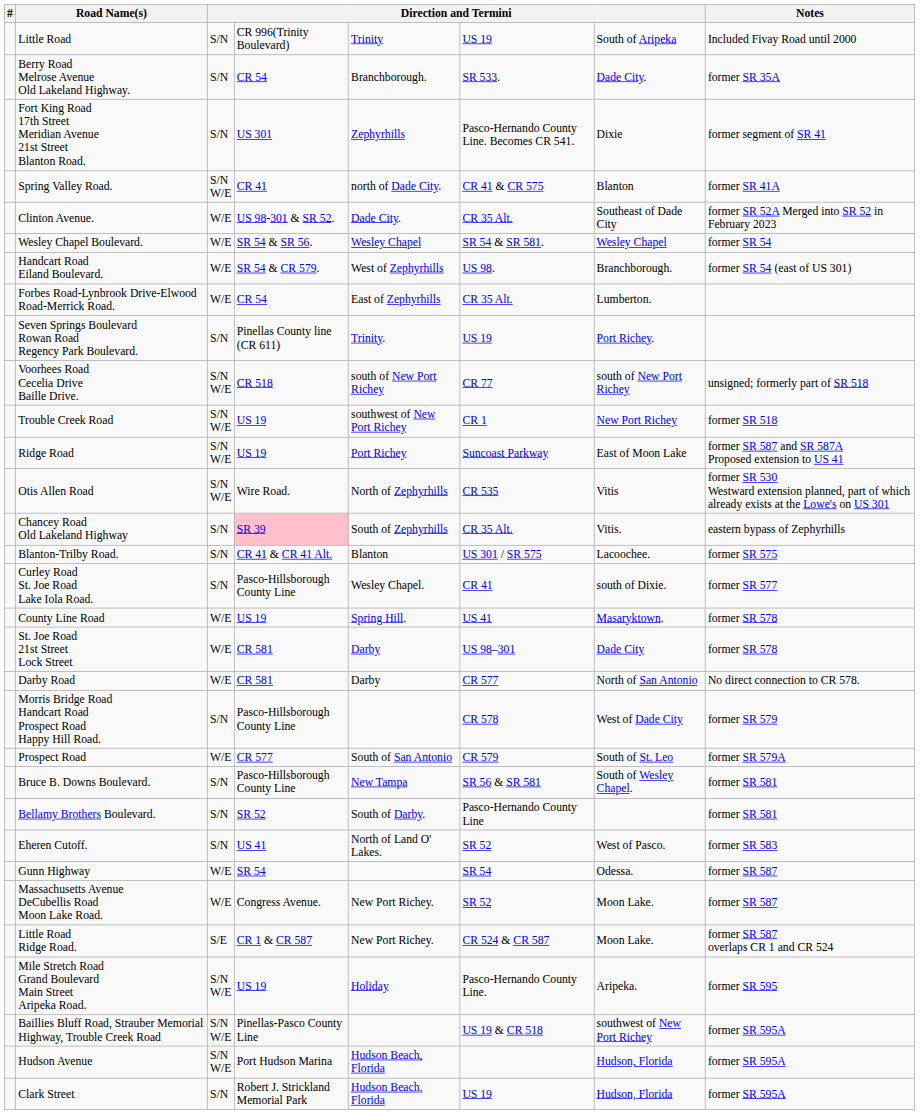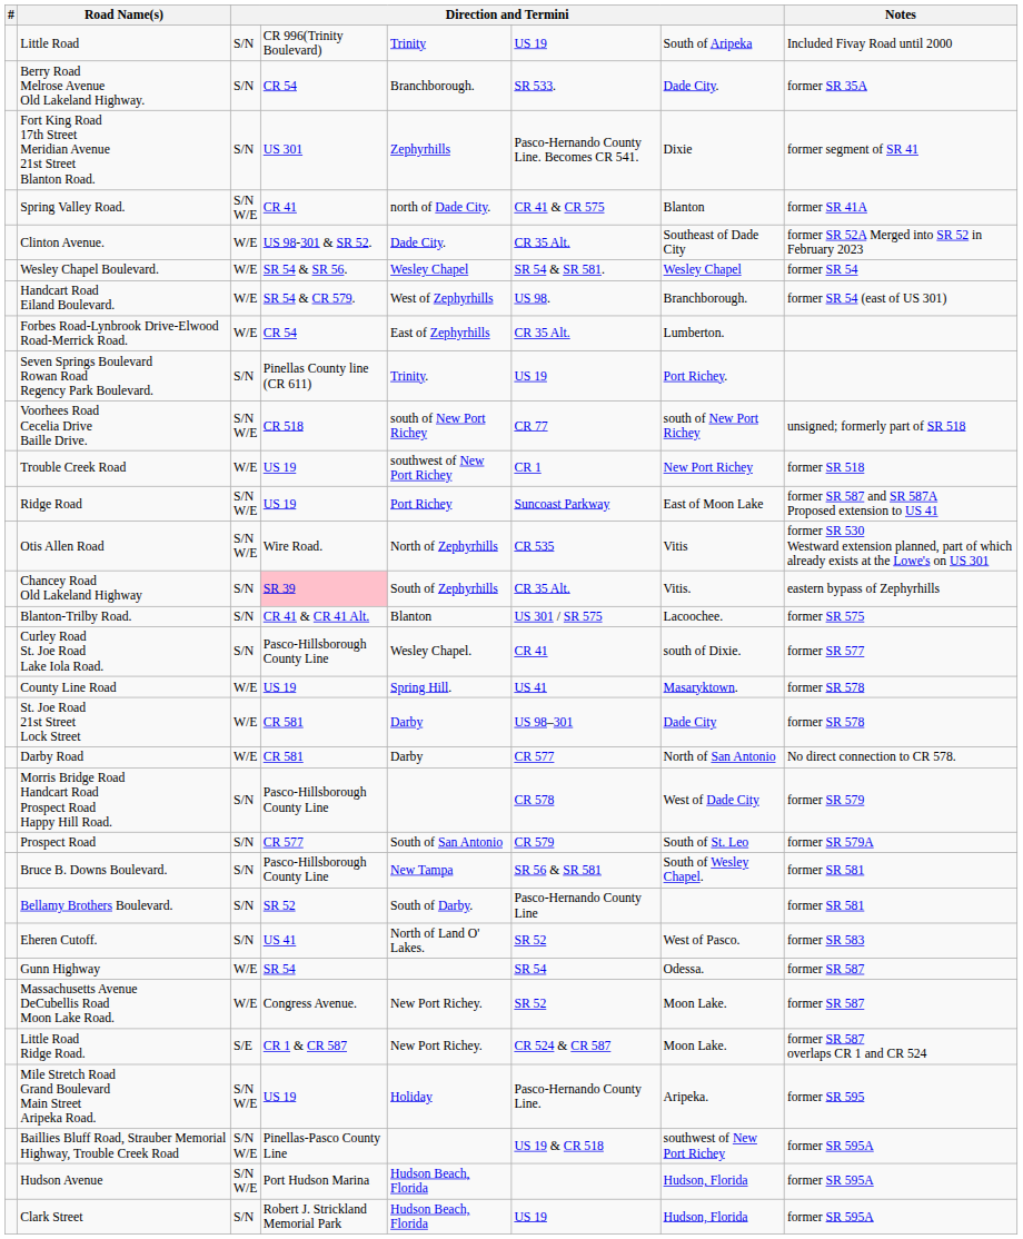 <table class="wikitable">
 <tr>
 <th align=center>#</th>
 <th>Road Name(s)</th>
 <th colspan=5>Direction and Termini</th>
 <th>Notes</th>
 </tr>
 <tr>
 <td></td>
 <td>Little Road</td>
 <td>S/N</td>
 <td>CR 996(Trinity Boulevard)</td>
 <td><a href='#'>Trinity</a></td>
 <td><a href='#'>US 19</a></td>
 <td>South of <a href='#'>Aripeka</a></td>
 <td>Included Fivay Road until 2000</td>
 </tr>
 <tr>
 <td></td>
 <td>Berry Road<br>Melrose Avenue<br>Old Lakeland Highway.</td>
 <td>S/N</td>
 <td><a href='#'>CR 54</a></td>
 <td>Branchborough.</td>
 <td><a href='#'>SR 533</a>.</td>
 <td><a href='#'>Dade City</a>.</td>
 <td>former <a href='#'>SR 35A</a></td>
 </tr>
 <tr>
 <td></td>
 <td>Fort King Road<br>17th Street<br>Meridian Avenue<br>21st Street<br>Blanton Road.</td>
 <td>S/N</td>
 <td><a href='#'>US 301</a></td>
 <td><a href='#'>Zephyrhills</a></td>
 <td>Pasco-Hernando County Line. Becomes CR 541.</td>
 <td>Dixie</td>
 <td>former segment of <a href='#'>SR 41</a></td>
 </tr>
 <tr>
 <td></td>
 <td>Spring Valley Road.</td>
 <td>S/N<br>W/E</td>
 <td><a href='#'>CR 41</a></td>
 <td>north of <a href='#'>Dade City</a>.</td>
 <td><a href='#'>CR 41</a> & <a href='#'>CR 575</a></td>
 <td>Blanton</td>
 <td>former <a href='#'>SR 41A</a></td>
 </tr>
 <tr>
 <td></td>
 <td>Clinton Avenue.</td>
 <td>W/E</td>
 <td><a href='#'>US 98</a>-<a href='#'>301</a> & <a href='#'>SR 52</a>.</td>
 <td><a href='#'>Dade City</a>.</td>
 <td><a href='#'>CR 35 Alt.</a></td>
 <td>Southeast of Dade City</td>
 <td>former <a href='#'>SR 52A</a> Merged into <a href='#'>SR 52</a> in February 2023</td>
 </tr>
 <tr>
 <td></td>
 <td>Wesley Chapel Boulevard.</td>
 <td>W/E</td>
 <td><a href='#'>SR 54</a> & <a href='#'>SR 56</a>.</td>
 <td><a href='#'>Wesley Chapel</a></td>
 <td><a href='#'>SR 54</a> & <a href='#'>SR 581</a>.</td>
 <td><a href='#'>Wesley Chapel</a></td>
 <td>former <a href='#'>SR 54</a></td>
 </tr>
 <tr>
 <td></td>
 <td>Handcart Road<br>Eiland Boulevard.</td>
 <td>W/E</td>
 <td><a href='#'>SR 54</a> & <a href='#'>CR 579</a>.</td>
 <td>West of <a href='#'>Zephyrhills</a></td>
 <td><a href='#'>US 98</a>.</td>
 <td>Branchborough.</td>
 <td>former <a href='#'>SR 54</a> (east of US 301)</td>
 </tr>
 <tr>
 <td></td>
 <td>Forbes Road-Lynbrook Drive-Elwood Road-Merrick Road.</td>
 <td>W/E</td>
 <td><a href='#'>CR 54</a></td>
 <td>East of <a href='#'>Zephyrhills</a></td>
 <td><a href='#'>CR 35 Alt.</a></td>
 <td>Lumberton.</td>
 <td></td>
 </tr>
 <tr>
 <td></td>
 <td>Seven Springs Boulevard<br>Rowan Road<br>Regency Park Boulevard.</td>
 <td>S/N</td>
 <td>Pinellas County line (CR 611)</td>
 <td><a href='#'>Trinity</a>.</td>
 <td><a href='#'>US 19</a></td>
 <td><a href='#'>Port Richey</a>.</td>
 <td></td>
 </tr>
 <tr>
 <td></td>
 <td>Voorhees Road<br>Cecelia Drive<br>Baille Drive.</td>
 <td>S/N<br>W/E</td>
 <td><a href='#'>CR 518</a></td>
 <td>south of <a href='#'>New Port Richey</a></td>
 <td><a href='#'>CR 77</a></td>
 <td>south of <a href='#'>New Port Richey</a></td>
 <td>unsigned; formerly part of <a href='#'>SR 518</a></td>
 </tr>
 <tr>
 <td></td>
 <td>Trouble Creek Road</td>
-<td>S/N<br>W/E</td>
+<td>W/E</td>
 <td><a href='#'>US 19</a></td>
 <td>southwest of <a href='#'>New Port Richey</a></td>
 <td><a href='#'>CR 1</a></td>
 <td><a href='#'>New Port Richey</a></td>
 <td>former <a href='#'>SR 518</a></td>
 </tr>
 <tr>
 <td></td>
 <td>Ridge Road</td>
 <td>S/N<br>W/E</td>
 <td><a href='#'>US 19</a></td>
 <td><a href='#'>Port Richey</a></td>
 <td><a href='#'>Suncoast Parkway</a></td>
 <td>East of Moon Lake</td>
 <td>former <a href='#'>SR 587</a> and <a href='#'>SR 587A</a><br>Proposed extension to <a href='#'>US 41</a></td>
 </tr>
 <tr>
 <td></td>
 <td>Otis Allen Road</td>
 <td>S/N<br>W/E</td>
 <td>Wire Road.</td>
 <td>North of <a href='#'>Zephyrhills</a></td>
 <td><a href='#'>CR 535</a></td>
 <td>Vitis</td>
 <td>former <a href='#'>SR 530</a><br>Westward extension planned, part of which already exists at the <a href='#'>Lowe's</a> on <a href='#'>US 301</a></td>
 </tr>
 <tr>
 <td></td>
 <td>Chancey Road<br>Old Lakeland Highway</td>
 <td>S/N</td>
 <td style="background: pink;"><a href='#'>SR 39</a></td>
 <td>South of <a href='#'>Zephyrhills</a></td>
 <td><a href='#'>CR 35 Alt.</a></td>
 <td>Vitis.</td>
 <td>eastern bypass of Zephyrhills</td>
 </tr>
 <tr>
 <td></td>
 <td>Blanton-Trilby Road.</td>
 <td>S/N</td>
 <td><a href='#'>CR 41</a> & <a href='#'>CR 41 Alt.</a></td>
 <td>Blanton</td>
 <td><a href='#'>US 301</a> / <a href='#'>SR 575</a></td>
 <td>Lacoochee.</td>
 <td>former <a href='#'>SR 575</a></td>
 </tr>
 <tr>
 <td></td>
 <td>Curley Road<br>St. Joe Road<br>Lake Iola Road.</td>
 <td>S/N</td>
 <td>Pasco-Hillsborough County Line</td>
 <td>Wesley Chapel.</td>
 <td><a href='#'>CR 41</a></td>
 <td>south of Dixie.</td>
 <td>former <a href='#'>SR 577</a></td>
 </tr>
 <tr>
 <td></td>
 <td>County Line Road</td>
 <td>W/E</td>
 <td><a href='#'>US 19</a></td>
 <td><a href='#'>Spring Hill</a>.</td>
 <td><a href='#'>US 41</a></td>
 <td><a href='#'>Masaryktown</a>.</td>
 <td>former <a href='#'>SR 578</a></td>
 </tr>
 <tr>
 <td></td>
 <td>St. Joe Road<br>21st Street<br>Lock Street</td>
 <td>W/E</td>
 <td><a href='#'>CR 581</a></td>
 <td><a href='#'>Darby</a></td>
 <td><a href='#'>US 98</a>–<a href='#'>301</a></td>
 <td><a href='#'>Dade City</a></td>
 <td>former <a href='#'>SR 578</a></td>
 </tr>
 <tr>
 <td></td>
 <td>Darby Road</td>
 <td>W/E</td>
 <td><a href='#'>CR 581</a></td>
 <td>Darby</td>
 <td><a href='#'>CR 577</a></td>
 <td>North of <a href='#'>San Antonio</a></td>
 <td>No direct connection to CR 578.</td>
 </tr>
 <tr>
 <td></td>
 <td>Morris Bridge Road<br>Handcart Road<br>Prospect Road<br>Happy Hill Road.</td>
 <td>S/N</td>
 <td>Pasco-Hillsborough County Line</td>
 <td></td>
 <td><a href='#'>CR 578</a></td>
 <td>West of <a href='#'>Dade City</a></td>
 <td>former <a href='#'>SR 579</a></td>
 </tr>
 <tr>
 <td></td>
 <td>Prospect Road</td>
-<td>W/E</td>
+<td>S/N</td>
 <td><a href='#'>CR 577</a></td>
 <td>South of <a href='#'>San Antonio</a></td>
 <td><a href='#'>CR 579</a></td>
 <td>South of <a href='#'>St. Leo</a></td>
 <td>former <a href='#'>SR 579A</a></td>
 </tr>
 <tr>
 <td></td>
 <td>Bruce B. Downs Boulevard.</td>
 <td>S/N</td>
 <td>Pasco-Hillsborough County Line</td>
 <td><a href='#'>New Tampa</a></td>
 <td><a href='#'>SR 56</a> & <a href='#'>SR 581</a></td>
 <td>South of <a href='#'>Wesley Chapel</a>.</td>
 <td>former <a href='#'>SR 581</a></td>
 </tr>
 <tr>
 <td></td>
 <td><a href='#'>Bellamy Brothers</a> Boulevard.</td>
 <td>S/N</td>
 <td><a href='#'>SR 52</a></td>
 <td>South of <a href='#'>Darby</a>.</td>
 <td>Pasco-Hernando County Line</td>
 <td></td>
 <td>former <a href='#'>SR 581</a></td>
 </tr>
 <tr>
 <td></td>
 <td>Eheren Cutoff.</td>
 <td>S/N</td>
 <td><a href='#'>US 41</a></td>
 <td>North of Land O' Lakes.</td>
 <td><a href='#'>SR 52</a></td>
 <td>West of Pasco.</td>
 <td>former <a href='#'>SR 583</a></td>
 </tr>
 <tr>
 <td></td>
 <td>Gunn Highway</td>
 <td>W/E</td>
 <td><a href='#'>SR 54</a></td>
 <td></td>
 <td><a href='#'>SR 54</a></td>
 <td>Odessa.</td>
 <td>former <a href='#'>SR 587</a></td>
 </tr>
 <tr>
 <td></td>
 <td>Massachusetts Avenue<br>DeCubellis Road<br>Moon Lake Road.</td>
 <td>W/E</td>
 <td>Congress Avenue.</td>
 <td>New Port Richey.</td>
 <td><a href='#'>SR 52</a></td>
 <td>Moon Lake.</td>
 <td>former <a href='#'>SR 587</a></td>
 </tr>
 <tr>
 <td></td>
 <td>Little Road<br>Ridge Road.</td>
 <td>S/E</td>
 <td><a href='#'>CR 1</a> & <a href='#'>CR 587</a></td>
 <td>New Port Richey.</td>
 <td><a href='#'>CR 524</a> & <a href='#'>CR 587</a></td>
 <td>Moon Lake.</td>
 <td>former <a href='#'>SR 587</a><br>overlaps CR 1 and CR 524</td>
 </tr>
 <tr>
 <td></td>
 <td>Mile Stretch Road<br>Grand Boulevard<br>Main Street<br>Aripeka Road.</td>
 <td>S/N<br>W/E</td>
 <td><a href='#'>US 19</a></td>
 <td><a href='#'>Holiday</a></td>
 <td>Pasco-Hernando County Line.</td>
 <td>Aripeka.</td>
 <td>former <a href='#'>SR 595</a></td>
 </tr>
 <tr>
 <td></td>
 <td>Baillies Bluff Road, Strauber Memorial Highway, Trouble Creek Road</td>
 <td>S/N<br>W/E</td>
 <td>Pinellas-Pasco County Line</td>
 <td></td>
 <td><a href='#'>US 19</a> & <a href='#'>CR 518</a></td>
 <td>southwest of <a href='#'>New Port Richey</a></td>
 <td>former <a href='#'>SR 595A</a></td>
 </tr>
 <tr>
 <td></td>
 <td>Hudson Avenue</td>
 <td>S/N<br>W/E</td>
 <td>Port Hudson Marina</td>
 <td><a href='#'>Hudson Beach, Florida</a></td>
 <td></td>
 <td><a href='#'>Hudson, Florida</a></td>
 <td>former <a href='#'>SR 595A</a></td>
 </tr>
 <tr>
 <td></td>
 <td>Clark Street</td>
 <td>S/N</td>
 <td>Robert J. Strickland Memorial Park</td>
 <td><a href='#'>Hudson Beach, Florida</a></td>
 <td><a href='#'>US 19</a></td>
 <td><a href='#'>Hudson, Florida</a></td>
 <td>former <a href='#'>SR 595A</a></td>
 </tr>
 </table>
